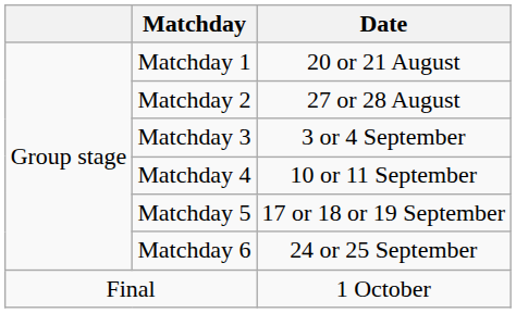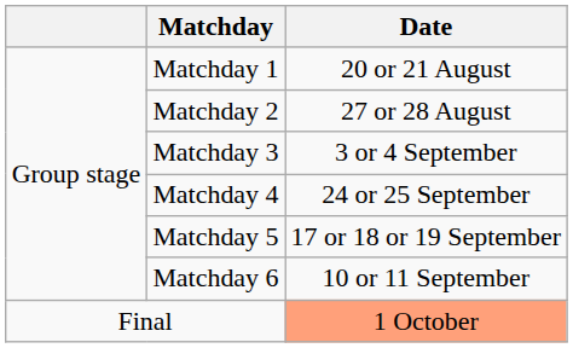 <table class="wikitable" style="text-align:center;">
 <tr>
 <th></th>
 <th>Matchday</th>
 <th>Date</th>
 </tr>
 <tr>
 <td rowspan="6">Group stage</td>
 <td>Matchday 1</td>
 <td>20 or 21 August</td>
 </tr>
 <tr>
 <td>Matchday 2</td>
 <td>27 or 28 August</td>
 </tr>
 <tr>
 <td>Matchday 3</td>
 <td>3 or 4 September</td>
 </tr>
 <tr>
 <td>Matchday 4</td>
-<td>10 or 11 September</td>
+<td>24 or 25 September</td>
 </tr>
 <tr>
 <td>Matchday 5</td>
 <td>17 or 18 or 19 September</td>
 </tr>
 <tr>
 <td>Matchday 6</td>
-<td>24 or 25 September</td>
+<td>10 or 11 September</td>
 </tr>
 <tr>
 <td colspan="2">Final</td>
-<td>1 October</td>
+<td style="background: lightsalmon;">1 October</td>
 </tr>
 </table>
